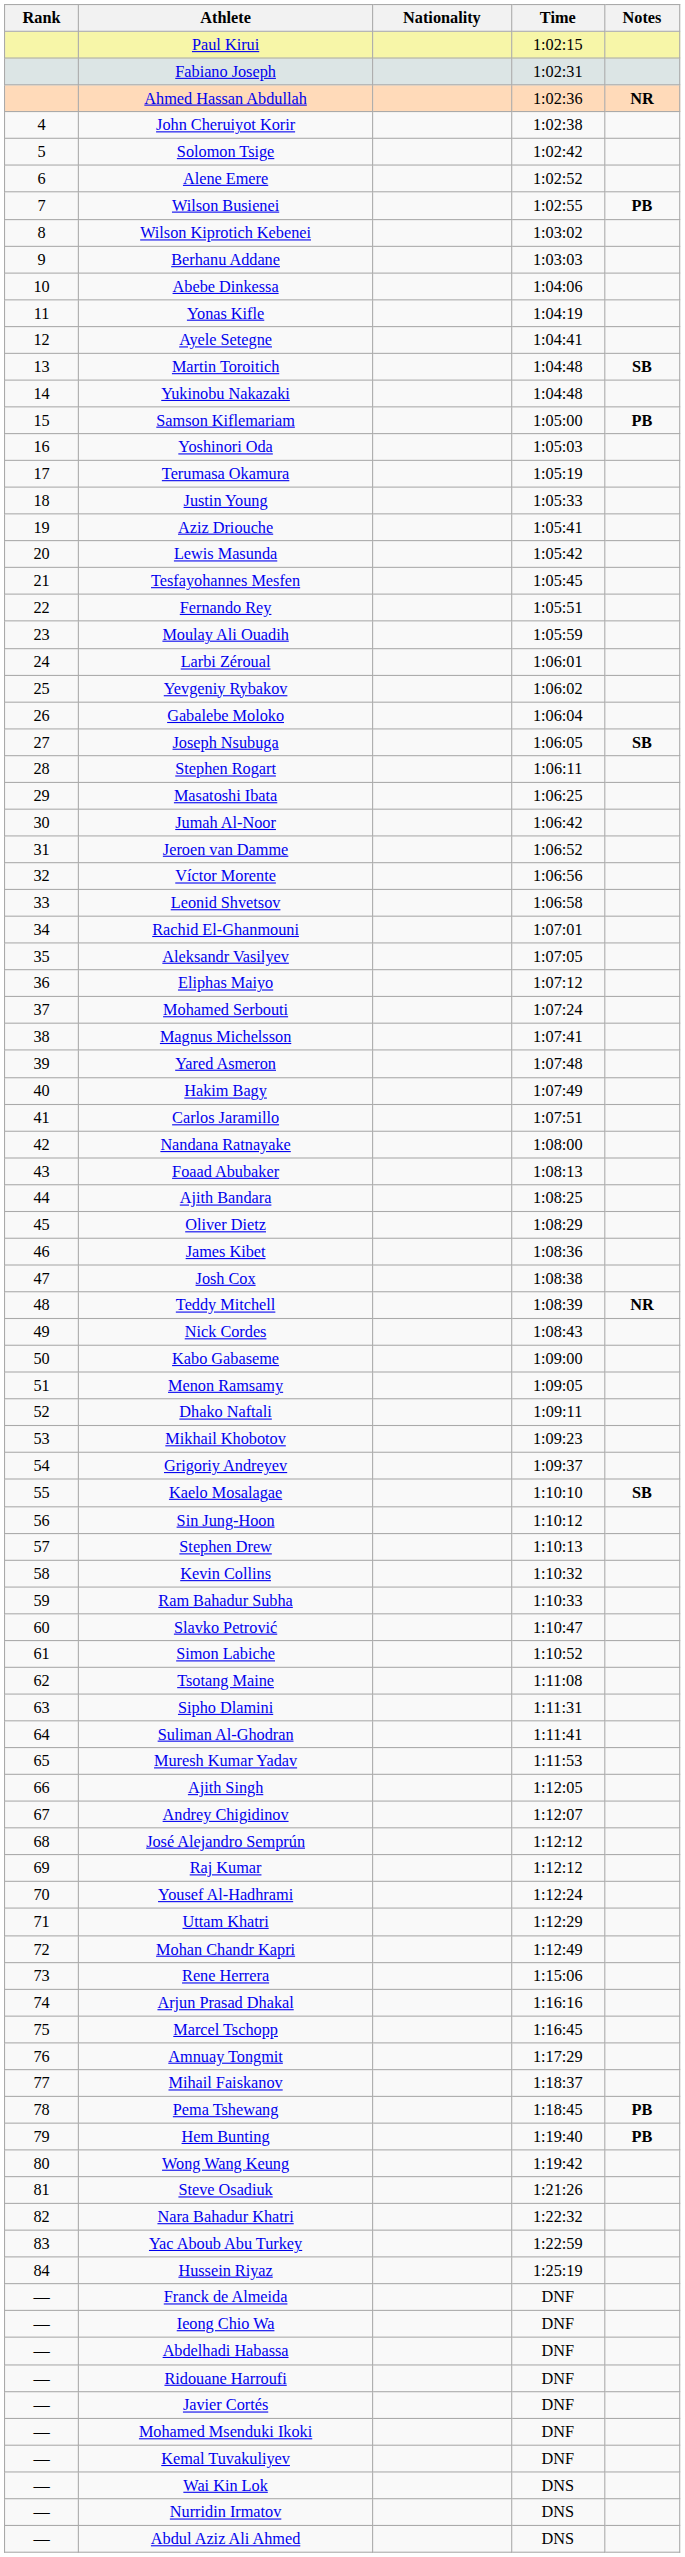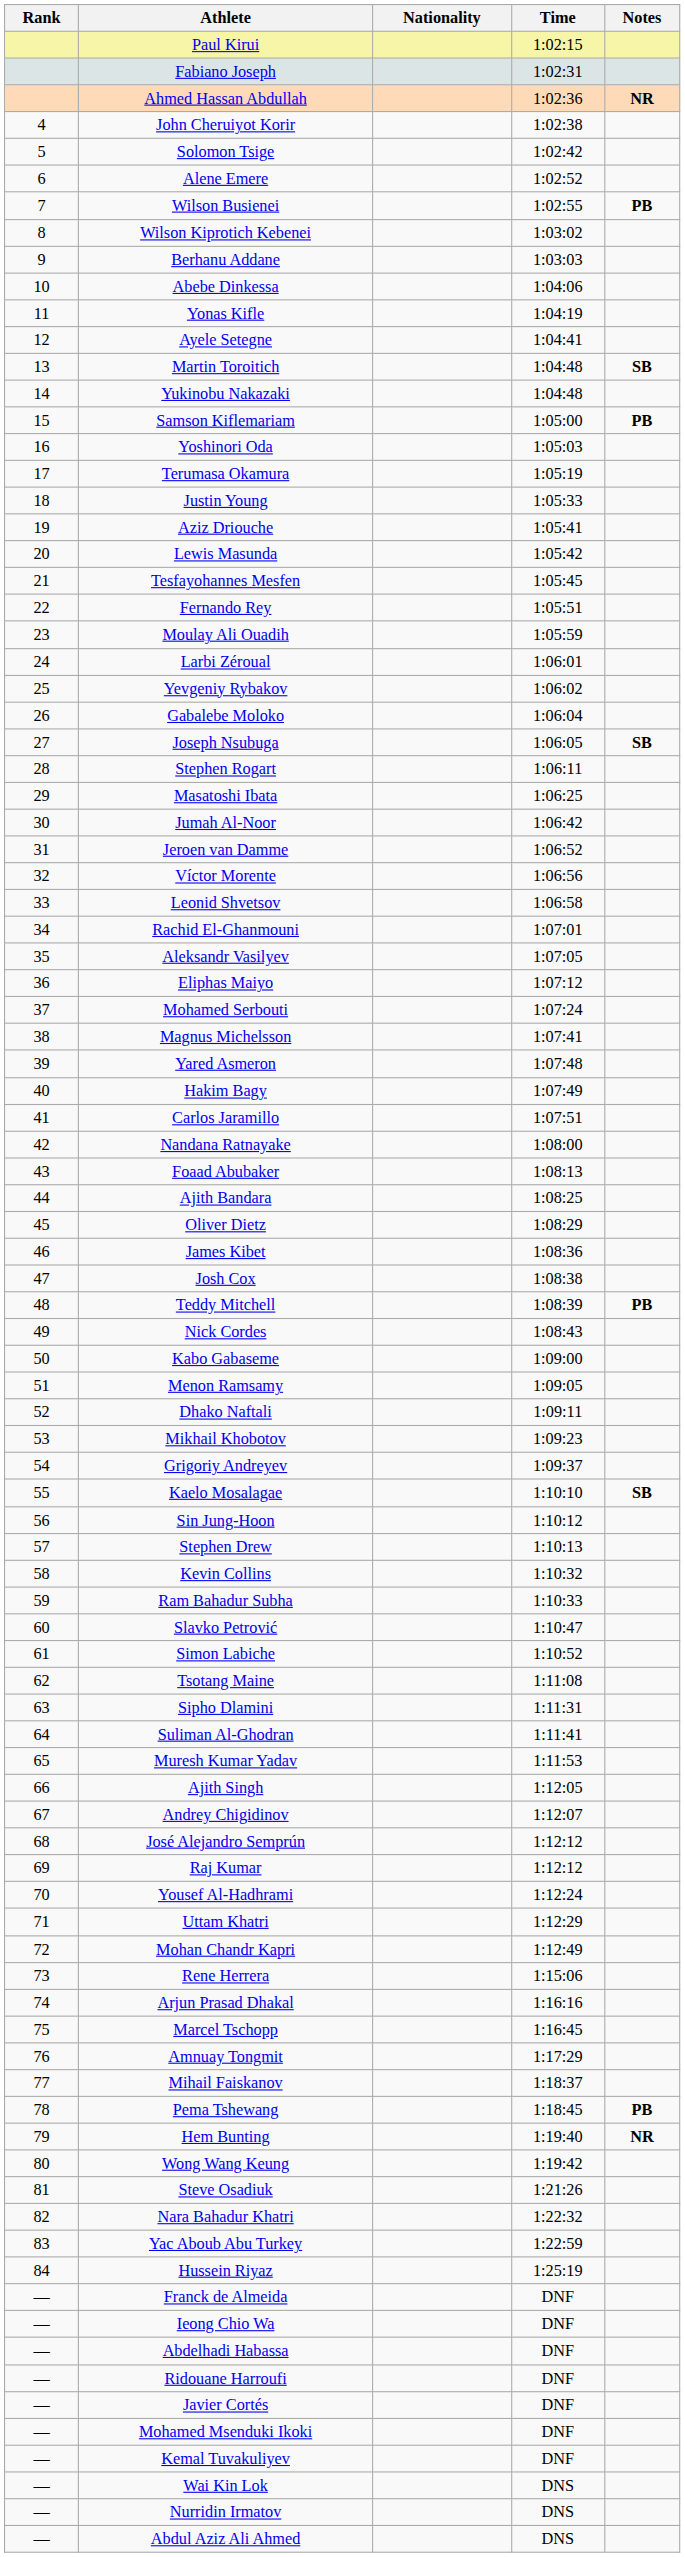 <table class="wikitable sortable" style=" text-align:center; font-size:95%;" width="50%">
 <tr>
 <th>Rank</th>
 <th>Athlete</th>
 <th>Nationality</th>
 <th>Time</th>
 <th>Notes</th>
 </tr>
 <tr bgcolor="#F7F6A8">
 <td align=center></td>
 <td><a href='#'>Paul Kirui</a></td>
 <td></td>
 <td>1:02:15</td>
 <td></td>
 </tr>
 <tr bgcolor="#DCE5E5">
 <td align=center></td>
 <td><a href='#'>Fabiano Joseph</a></td>
 <td></td>
 <td>1:02:31</td>
 <td></td>
 </tr>
 <tr bgcolor="#FFDAB9">
 <td align=center></td>
 <td><a href='#'>Ahmed Hassan Abdullah</a></td>
 <td></td>
 <td>1:02:36</td>
 <td><strong>NR</strong></td>
 </tr>
 <tr>
 <td align=center>4</td>
 <td><a href='#'>John Cheruiyot Korir</a></td>
 <td></td>
 <td>1:02:38</td>
 <td></td>
 </tr>
 <tr>
 <td align=center>5</td>
 <td><a href='#'>Solomon Tsige</a></td>
 <td></td>
 <td>1:02:42</td>
 <td></td>
 </tr>
 <tr>
 <td align=center>6</td>
 <td><a href='#'>Alene Emere</a></td>
 <td></td>
 <td>1:02:52</td>
 <td></td>
 </tr>
 <tr>
 <td align=center>7</td>
 <td><a href='#'>Wilson Busienei</a></td>
 <td></td>
 <td>1:02:55</td>
 <td><strong>PB</strong></td>
 </tr>
 <tr>
 <td align=center>8</td>
 <td><a href='#'>Wilson Kiprotich Kebenei</a></td>
 <td></td>
 <td>1:03:02</td>
 <td></td>
 </tr>
 <tr>
 <td align=center>9</td>
 <td><a href='#'>Berhanu Addane</a></td>
 <td></td>
 <td>1:03:03</td>
 <td></td>
 </tr>
 <tr>
 <td align=center>10</td>
 <td><a href='#'>Abebe Dinkessa</a></td>
 <td></td>
 <td>1:04:06</td>
 <td></td>
 </tr>
 <tr>
 <td align=center>11</td>
 <td><a href='#'>Yonas Kifle</a></td>
 <td></td>
 <td>1:04:19</td>
 <td></td>
 </tr>
 <tr>
 <td align=center>12</td>
 <td><a href='#'>Ayele Setegne</a></td>
 <td></td>
 <td>1:04:41</td>
 <td></td>
 </tr>
 <tr>
 <td align=center>13</td>
 <td><a href='#'>Martin Toroitich</a></td>
 <td></td>
 <td>1:04:48</td>
 <td><strong>SB</strong></td>
 </tr>
 <tr>
 <td align=center>14</td>
 <td><a href='#'>Yukinobu Nakazaki</a></td>
 <td></td>
 <td>1:04:48</td>
 <td></td>
 </tr>
 <tr>
 <td align=center>15</td>
 <td><a href='#'>Samson Kiflemariam</a></td>
 <td></td>
 <td>1:05:00</td>
 <td><strong>PB</strong></td>
 </tr>
 <tr>
 <td align=center>16</td>
 <td><a href='#'>Yoshinori Oda</a></td>
 <td></td>
 <td>1:05:03</td>
 <td></td>
 </tr>
 <tr>
 <td align=center>17</td>
 <td><a href='#'>Terumasa Okamura</a></td>
 <td></td>
 <td>1:05:19</td>
 <td></td>
 </tr>
 <tr>
 <td align=center>18</td>
 <td><a href='#'>Justin Young</a></td>
 <td></td>
 <td>1:05:33</td>
 <td></td>
 </tr>
 <tr>
 <td align=center>19</td>
 <td><a href='#'>Aziz Driouche</a></td>
 <td></td>
 <td>1:05:41</td>
 <td></td>
 </tr>
 <tr>
 <td align=center>20</td>
 <td><a href='#'>Lewis Masunda</a></td>
 <td></td>
 <td>1:05:42</td>
 <td></td>
 </tr>
 <tr>
 <td align=center>21</td>
 <td><a href='#'>Tesfayohannes Mesfen</a></td>
 <td></td>
 <td>1:05:45</td>
 <td></td>
 </tr>
 <tr>
 <td align=center>22</td>
 <td><a href='#'>Fernando Rey</a></td>
 <td></td>
 <td>1:05:51</td>
 <td></td>
 </tr>
 <tr>
 <td align=center>23</td>
 <td><a href='#'>Moulay Ali Ouadih</a></td>
 <td></td>
 <td>1:05:59</td>
 <td></td>
 </tr>
 <tr>
 <td align=center>24</td>
 <td><a href='#'>Larbi Zéroual</a></td>
 <td></td>
 <td>1:06:01</td>
 <td></td>
 </tr>
 <tr>
 <td align=center>25</td>
 <td><a href='#'>Yevgeniy Rybakov</a></td>
 <td></td>
 <td>1:06:02</td>
 <td></td>
 </tr>
 <tr>
 <td align=center>26</td>
 <td><a href='#'>Gabalebe Moloko</a></td>
 <td></td>
 <td>1:06:04</td>
 <td></td>
 </tr>
 <tr>
 <td align=center>27</td>
 <td><a href='#'>Joseph Nsubuga</a></td>
 <td></td>
 <td>1:06:05</td>
 <td><strong>SB</strong></td>
 </tr>
 <tr>
 <td align=center>28</td>
 <td><a href='#'>Stephen Rogart</a></td>
 <td></td>
 <td>1:06:11</td>
 <td></td>
 </tr>
 <tr>
 <td align=center>29</td>
 <td><a href='#'>Masatoshi Ibata</a></td>
 <td></td>
 <td>1:06:25</td>
 <td></td>
 </tr>
 <tr>
 <td align=center>30</td>
 <td><a href='#'>Jumah Al-Noor</a></td>
 <td></td>
 <td>1:06:42</td>
 <td></td>
 </tr>
 <tr>
 <td align=center>31</td>
 <td><a href='#'>Jeroen van Damme</a></td>
 <td></td>
 <td>1:06:52</td>
 <td></td>
 </tr>
 <tr>
 <td align=center>32</td>
 <td><a href='#'>Víctor Morente</a></td>
 <td></td>
 <td>1:06:56</td>
 <td></td>
 </tr>
 <tr>
 <td align=center>33</td>
 <td><a href='#'>Leonid Shvetsov</a></td>
 <td></td>
 <td>1:06:58</td>
 <td></td>
 </tr>
 <tr>
 <td align=center>34</td>
 <td><a href='#'>Rachid El-Ghanmouni</a></td>
 <td></td>
 <td>1:07:01</td>
 <td></td>
 </tr>
 <tr>
 <td align=center>35</td>
 <td><a href='#'>Aleksandr Vasilyev</a></td>
 <td></td>
 <td>1:07:05</td>
 <td></td>
 </tr>
 <tr>
 <td align=center>36</td>
 <td><a href='#'>Eliphas Maiyo</a></td>
 <td></td>
 <td>1:07:12</td>
 <td></td>
 </tr>
 <tr>
 <td align=center>37</td>
 <td><a href='#'>Mohamed Serbouti</a></td>
 <td></td>
 <td>1:07:24</td>
 <td></td>
 </tr>
 <tr>
 <td align=center>38</td>
 <td><a href='#'>Magnus Michelsson</a></td>
 <td></td>
 <td>1:07:41</td>
 <td></td>
 </tr>
 <tr>
 <td align=center>39</td>
 <td><a href='#'>Yared Asmeron</a></td>
 <td></td>
 <td>1:07:48</td>
 <td></td>
 </tr>
 <tr>
 <td align=center>40</td>
 <td><a href='#'>Hakim Bagy</a></td>
 <td></td>
 <td>1:07:49</td>
 <td></td>
 </tr>
 <tr>
 <td align=center>41</td>
 <td><a href='#'>Carlos Jaramillo</a></td>
 <td></td>
 <td>1:07:51</td>
 <td></td>
 </tr>
 <tr>
 <td align=center>42</td>
 <td><a href='#'>Nandana Ratnayake</a></td>
 <td></td>
 <td>1:08:00</td>
 <td></td>
 </tr>
 <tr>
 <td align=center>43</td>
 <td><a href='#'>Foaad Abubaker</a></td>
 <td></td>
 <td>1:08:13</td>
 <td></td>
 </tr>
 <tr>
 <td align=center>44</td>
 <td><a href='#'>Ajith Bandara</a></td>
 <td></td>
 <td>1:08:25</td>
 <td></td>
 </tr>
 <tr>
 <td align=center>45</td>
 <td><a href='#'>Oliver Dietz</a></td>
 <td></td>
 <td>1:08:29</td>
 <td></td>
 </tr>
 <tr>
 <td align=center>46</td>
 <td><a href='#'>James Kibet</a></td>
 <td></td>
 <td>1:08:36</td>
 <td></td>
 </tr>
 <tr>
 <td align=center>47</td>
 <td><a href='#'>Josh Cox</a></td>
 <td></td>
 <td>1:08:38</td>
 <td></td>
 </tr>
 <tr>
 <td align=center>48</td>
 <td><a href='#'>Teddy Mitchell</a></td>
 <td></td>
 <td>1:08:39</td>
-<td><strong>NR</strong></td>
+<td><strong>PB</strong></td>
 </tr>
 <tr>
 <td align=center>49</td>
 <td><a href='#'>Nick Cordes</a></td>
 <td></td>
 <td>1:08:43</td>
 <td></td>
 </tr>
 <tr>
 <td align=center>50</td>
 <td><a href='#'>Kabo Gabaseme</a></td>
 <td></td>
 <td>1:09:00</td>
 <td></td>
 </tr>
 <tr>
 <td align=center>51</td>
 <td><a href='#'>Menon Ramsamy</a></td>
 <td></td>
 <td>1:09:05</td>
 <td></td>
 </tr>
 <tr>
 <td align=center>52</td>
 <td><a href='#'>Dhako Naftali</a></td>
 <td></td>
 <td>1:09:11</td>
 <td></td>
 </tr>
 <tr>
 <td align=center>53</td>
 <td><a href='#'>Mikhail Khobotov</a></td>
 <td></td>
 <td>1:09:23</td>
 <td></td>
 </tr>
 <tr>
 <td align=center>54</td>
 <td><a href='#'>Grigoriy Andreyev</a></td>
 <td></td>
 <td>1:09:37</td>
 <td></td>
 </tr>
 <tr>
 <td align=center>55</td>
 <td><a href='#'>Kaelo Mosalagae</a></td>
 <td></td>
 <td>1:10:10</td>
 <td><strong>SB</strong></td>
 </tr>
 <tr>
 <td align=center>56</td>
 <td><a href='#'>Sin Jung-Hoon</a></td>
 <td></td>
 <td>1:10:12</td>
 <td></td>
 </tr>
 <tr>
 <td align=center>57</td>
 <td><a href='#'>Stephen Drew</a></td>
 <td></td>
 <td>1:10:13</td>
 <td></td>
 </tr>
 <tr>
 <td align=center>58</td>
 <td><a href='#'>Kevin Collins</a></td>
 <td></td>
 <td>1:10:32</td>
 <td></td>
 </tr>
 <tr>
 <td align=center>59</td>
 <td><a href='#'>Ram Bahadur Subha</a></td>
 <td></td>
 <td>1:10:33</td>
 <td></td>
 </tr>
 <tr>
 <td align=center>60</td>
 <td><a href='#'>Slavko Petrović</a></td>
 <td></td>
 <td>1:10:47</td>
 <td></td>
 </tr>
 <tr>
 <td align=center>61</td>
 <td><a href='#'>Simon Labiche</a></td>
 <td></td>
 <td>1:10:52</td>
 <td></td>
 </tr>
 <tr>
 <td align=center>62</td>
 <td><a href='#'>Tsotang Maine</a></td>
 <td></td>
 <td>1:11:08</td>
 <td></td>
 </tr>
 <tr>
 <td align=center>63</td>
 <td><a href='#'>Sipho Dlamini</a></td>
 <td></td>
 <td>1:11:31</td>
 <td></td>
 </tr>
 <tr>
 <td align=center>64</td>
 <td><a href='#'>Suliman Al-Ghodran</a></td>
 <td></td>
 <td>1:11:41</td>
 <td></td>
 </tr>
 <tr>
 <td align=center>65</td>
 <td><a href='#'>Muresh Kumar Yadav</a></td>
 <td></td>
 <td>1:11:53</td>
 <td></td>
 </tr>
 <tr>
 <td align=center>66</td>
 <td><a href='#'>Ajith Singh</a></td>
 <td></td>
 <td>1:12:05</td>
 <td></td>
 </tr>
 <tr>
 <td align=center>67</td>
 <td><a href='#'>Andrey Chigidinov</a></td>
 <td></td>
 <td>1:12:07</td>
 <td></td>
 </tr>
 <tr>
 <td align=center>68</td>
 <td><a href='#'>José Alejandro Semprún</a></td>
 <td></td>
 <td>1:12:12</td>
 <td></td>
 </tr>
 <tr>
 <td align=center>69</td>
 <td><a href='#'>Raj Kumar</a></td>
 <td></td>
 <td>1:12:12</td>
 <td></td>
 </tr>
 <tr>
 <td align=center>70</td>
 <td><a href='#'>Yousef Al-Hadhrami</a></td>
 <td></td>
 <td>1:12:24</td>
 <td></td>
 </tr>
 <tr>
 <td align=center>71</td>
 <td><a href='#'>Uttam Khatri</a></td>
 <td></td>
 <td>1:12:29</td>
 <td></td>
 </tr>
 <tr>
 <td align=center>72</td>
 <td><a href='#'>Mohan Chandr Kapri</a></td>
 <td></td>
 <td>1:12:49</td>
 <td></td>
 </tr>
 <tr>
 <td align=center>73</td>
 <td><a href='#'>Rene Herrera</a></td>
 <td></td>
 <td>1:15:06</td>
 <td></td>
 </tr>
 <tr>
 <td align=center>74</td>
 <td><a href='#'>Arjun Prasad Dhakal</a></td>
 <td></td>
 <td>1:16:16</td>
 <td></td>
 </tr>
 <tr>
 <td align=center>75</td>
 <td><a href='#'>Marcel Tschopp</a></td>
 <td></td>
 <td>1:16:45</td>
 <td></td>
 </tr>
 <tr>
 <td align=center>76</td>
 <td><a href='#'>Amnuay Tongmit</a></td>
 <td></td>
 <td>1:17:29</td>
 <td></td>
 </tr>
 <tr>
 <td align=center>77</td>
 <td><a href='#'>Mihail Faiskanov</a></td>
 <td></td>
 <td>1:18:37</td>
 <td></td>
 </tr>
 <tr>
 <td align=center>78</td>
 <td><a href='#'>Pema Tshewang</a></td>
 <td></td>
 <td>1:18:45</td>
 <td><strong>PB</strong></td>
 </tr>
 <tr>
 <td align=center>79</td>
 <td><a href='#'>Hem Bunting</a></td>
 <td></td>
 <td>1:19:40</td>
-<td><strong>PB</strong></td>
+<td><strong>NR</strong></td>
 </tr>
 <tr>
 <td align=center>80</td>
 <td><a href='#'>Wong Wang Keung</a></td>
 <td></td>
 <td>1:19:42</td>
 <td></td>
 </tr>
 <tr>
 <td align=center>81</td>
 <td><a href='#'>Steve Osadiuk</a></td>
 <td></td>
 <td>1:21:26</td>
 <td></td>
 </tr>
 <tr>
 <td align=center>82</td>
 <td><a href='#'>Nara Bahadur Khatri</a></td>
 <td></td>
 <td>1:22:32</td>
 <td></td>
 </tr>
 <tr>
 <td align=center>83</td>
 <td><a href='#'>Yac Aboub Abu Turkey</a></td>
 <td></td>
 <td>1:22:59</td>
 <td></td>
 </tr>
 <tr>
 <td align=center>84</td>
 <td><a href='#'>Hussein Riyaz</a></td>
 <td></td>
 <td>1:25:19</td>
 <td></td>
 </tr>
 <tr>
 <td align=center>—</td>
 <td><a href='#'>Franck de Almeida</a></td>
 <td></td>
 <td>DNF</td>
 <td></td>
 </tr>
 <tr>
 <td align=center>—</td>
 <td><a href='#'>Ieong Chio Wa</a></td>
 <td></td>
 <td>DNF</td>
 <td></td>
 </tr>
 <tr>
 <td align=center>—</td>
 <td><a href='#'>Abdelhadi Habassa</a></td>
 <td></td>
 <td>DNF</td>
 <td></td>
 </tr>
 <tr>
 <td align=center>—</td>
 <td><a href='#'>Ridouane Harroufi</a></td>
 <td></td>
 <td>DNF</td>
 <td></td>
 </tr>
 <tr>
 <td align=center>—</td>
 <td><a href='#'>Javier Cortés</a></td>
 <td></td>
 <td>DNF</td>
 <td></td>
 </tr>
 <tr>
 <td align=center>—</td>
 <td><a href='#'>Mohamed Msenduki Ikoki</a></td>
 <td></td>
 <td>DNF</td>
 <td></td>
 </tr>
 <tr>
 <td align=center>—</td>
 <td><a href='#'>Kemal Tuvakuliyev</a></td>
 <td></td>
 <td>DNF</td>
 <td></td>
 </tr>
 <tr>
 <td align=center>—</td>
 <td><a href='#'>Wai Kin Lok</a></td>
 <td></td>
 <td>DNS</td>
 <td></td>
 </tr>
 <tr>
 <td align=center>—</td>
 <td><a href='#'>Nurridin Irmatov</a></td>
 <td></td>
 <td>DNS</td>
 <td></td>
 </tr>
 <tr>
 <td align=center>—</td>
 <td><a href='#'>Abdul Aziz Ali Ahmed</a></td>
 <td></td>
 <td>DNS</td>
 <td></td>
 </tr>
 </table>
